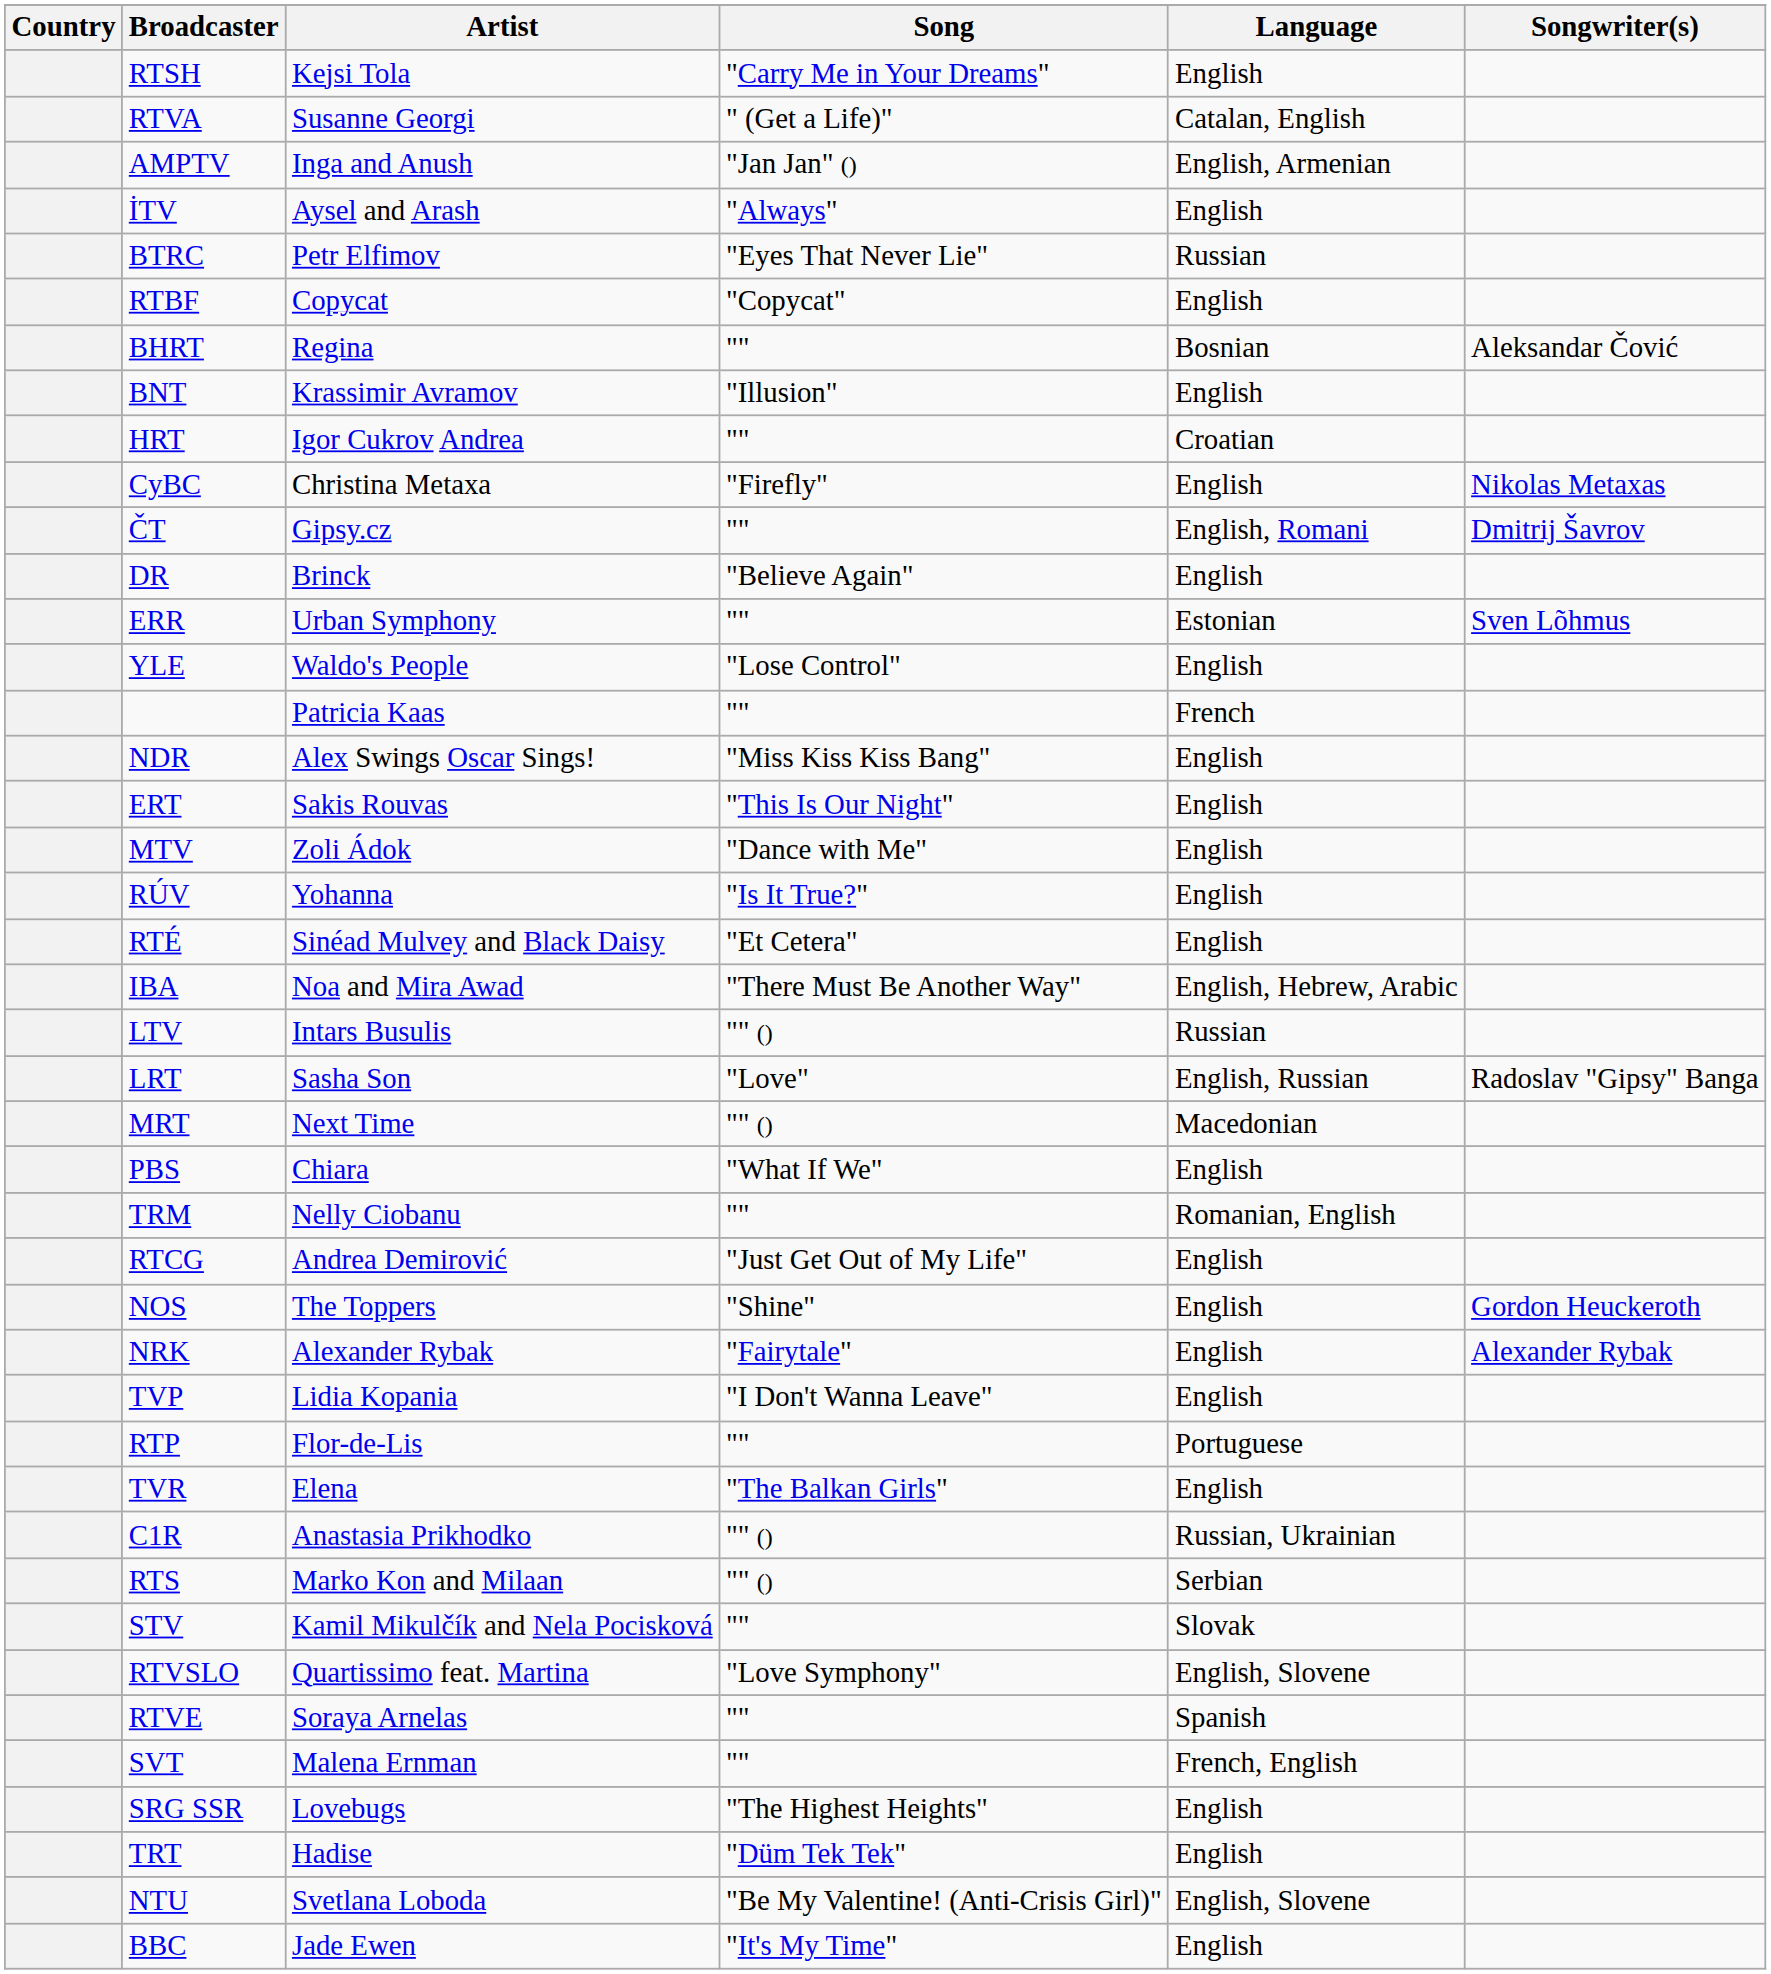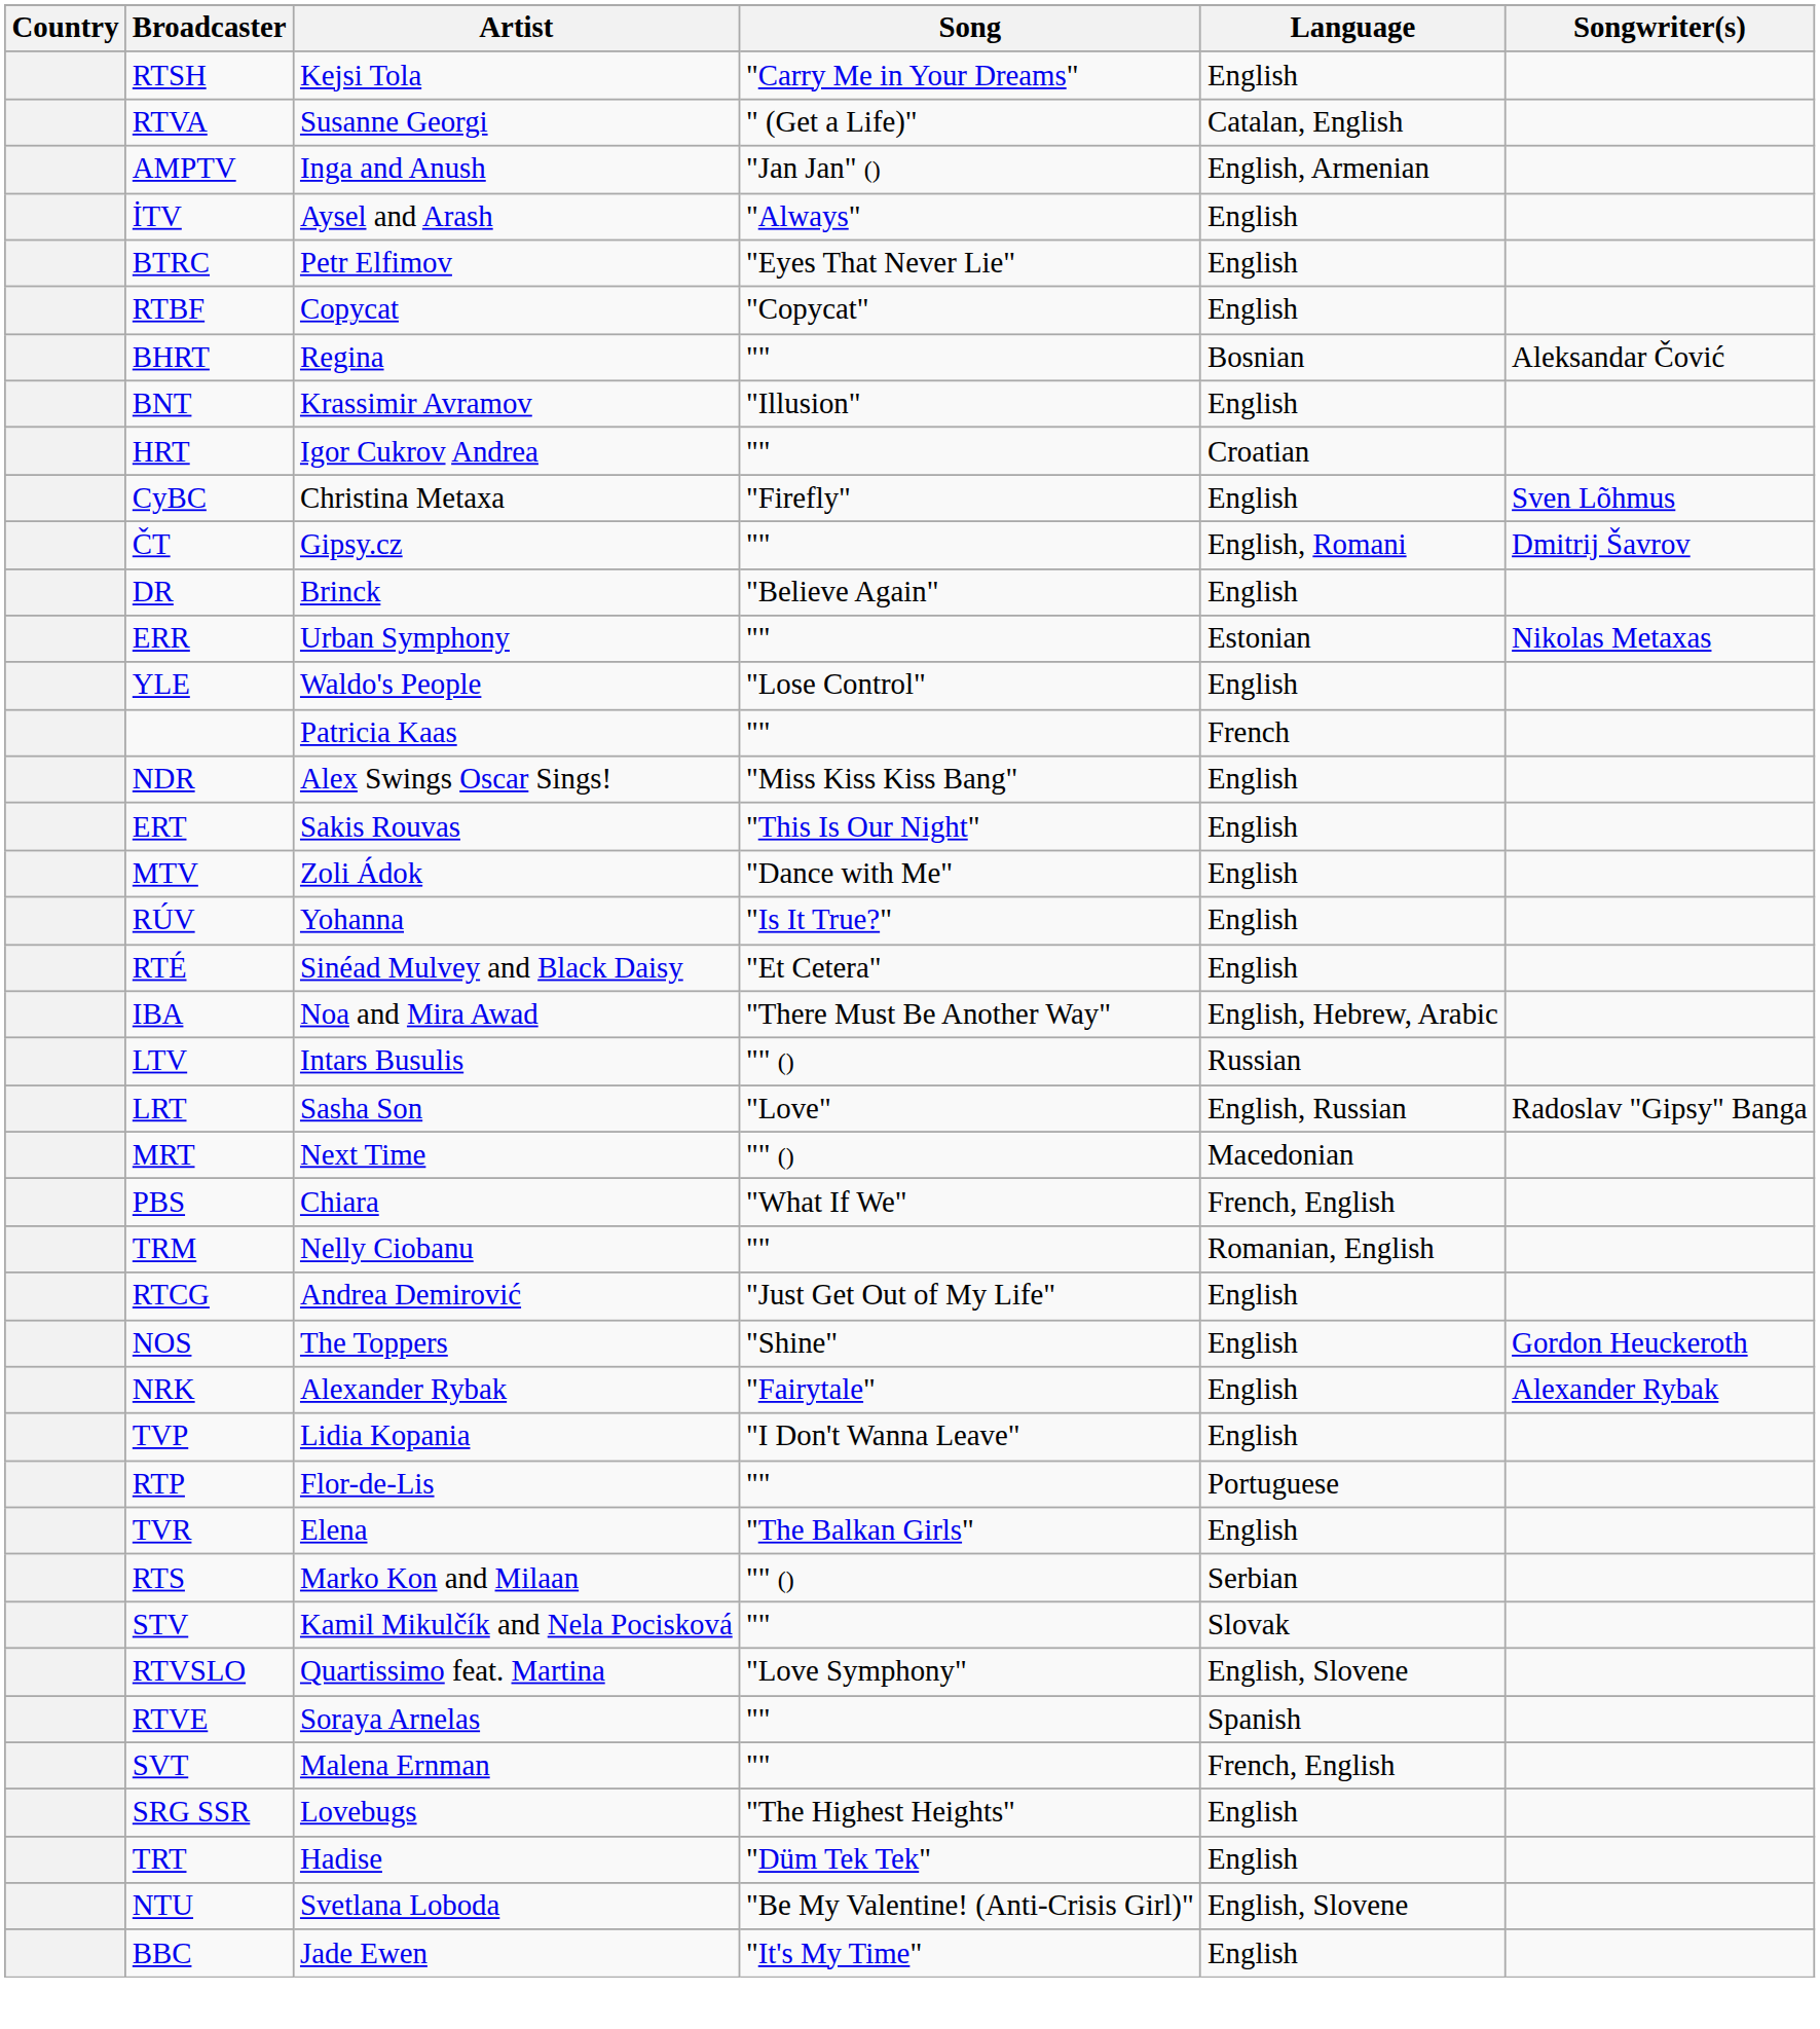 <table class="wikitable plainrowheaders">
 <tr>
 </tr>
 <tr>
 <th scope="col">Country</th>
 <th scope="col">Broadcaster</th>
 <th scope="col">Artist</th>
 <th scope="col">Song</th>
 <th scope="col">Language</th>
 <th scope="col">Songwriter(s)</th>
 </tr>
 <tr>
 <th scope="row"></th>
 <td><a href='#'>RTSH</a></td>
 <td><a href='#'>Kejsi Tola</a></td>
 <td>"<a href='#'>Carry Me in Your Dreams</a>"</td>
 <td>English</td>
 <td></td>
 </tr>
 <tr>
 <th scope="row"></th>
 <td><a href='#'>RTVA</a></td>
 <td><a href='#'>Susanne Georgi</a></td>
 <td>" (Get a Life)"</td>
 <td>Catalan, English</td>
 <td></td>
 </tr>
 <tr>
 <th scope="row"></th>
 <td><a href='#'>AMPTV</a></td>
 <td><a href='#'>Inga and Anush</a></td>
 <td>"Jan Jan" <small>()</small></td>
 <td>English, Armenian</td>
 <td></td>
 </tr>
 <tr>
 <th scope="row"></th>
 <td><a href='#'>İTV</a></td>
 <td><a href='#'>Aysel</a> and <a href='#'>Arash</a></td>
 <td>"<a href='#'>Always</a>"</td>
 <td>English</td>
 <td></td>
 </tr>
 <tr>
 <th scope="row"></th>
 <td><a href='#'>BTRC</a></td>
 <td><a href='#'>Petr Elfimov</a></td>
 <td>"Eyes That Never Lie"</td>
-<td>Russian</td>
+<td>English</td>
 <td></td>
 </tr>
 <tr>
 <th scope="row"></th>
 <td><a href='#'>RTBF</a></td>
 <td><a href='#'>Copycat</a></td>
 <td>"Copycat"</td>
 <td>English</td>
 <td></td>
 </tr>
 <tr>
 <th scope="row"></th>
 <td><a href='#'>BHRT</a></td>
 <td><a href='#'>Regina</a></td>
 <td>""</td>
 <td>Bosnian</td>
 <td>Aleksandar Čović</td>
 </tr>
 <tr>
 <th scope="row"></th>
 <td><a href='#'>BNT</a></td>
 <td><a href='#'>Krassimir Avramov</a></td>
 <td>"Illusion"</td>
 <td>English</td>
 <td></td>
 </tr>
 <tr>
 <th scope="row"></th>
 <td><a href='#'>HRT</a></td>
 <td><a href='#'>Igor Cukrov</a>  <a href='#'>Andrea</a></td>
 <td>""</td>
 <td>Croatian</td>
 <td></td>
 </tr>
 <tr>
 <th scope="row"></th>
 <td><a href='#'>CyBC</a></td>
 <td>Christina Metaxa</td>
 <td>"Firefly"</td>
 <td>English</td>
-<td><a href='#'>Nikolas Metaxas</a></td>
+<td><a href='#'>Sven Lõhmus</a></td>
 </tr>
 <tr>
 <th scope="row"></th>
 <td><a href='#'>ČT</a></td>
 <td><a href='#'>Gipsy.cz</a></td>
 <td>""</td>
 <td>English, <a href='#'>Romani</a></td>
 <td><a href='#'>Dmitrij Šavrov</a></td>
 </tr>
 <tr>
 <th scope="row"></th>
 <td><a href='#'>DR</a></td>
 <td><a href='#'>Brinck</a></td>
 <td>"Believe Again"</td>
 <td>English</td>
 <td></td>
 </tr>
 <tr>
 <th scope="row"></th>
 <td><a href='#'>ERR</a></td>
 <td><a href='#'>Urban Symphony</a></td>
 <td>""</td>
 <td>Estonian</td>
-<td><a href='#'>Sven Lõhmus</a></td>
+<td><a href='#'>Nikolas Metaxas</a></td>
 </tr>
 <tr>
 <th scope="row"></th>
 <td><a href='#'>YLE</a></td>
 <td><a href='#'>Waldo's People</a></td>
 <td>"Lose Control"</td>
 <td>English</td>
 <td></td>
 </tr>
 <tr>
 <th scope="row"></th>
 <td></td>
 <td><a href='#'>Patricia Kaas</a></td>
 <td>""</td>
 <td>French</td>
 <td></td>
 </tr>
 <tr>
 <th scope="row"></th>
 <td><a href='#'>NDR</a></td>
 <td><a href='#'>Alex</a> Swings <a href='#'>Oscar</a> Sings!</td>
 <td>"Miss Kiss Kiss Bang"</td>
 <td>English</td>
 <td></td>
 </tr>
 <tr>
 <th scope="row"></th>
 <td><a href='#'>ERT</a></td>
 <td><a href='#'>Sakis Rouvas</a></td>
 <td>"<a href='#'>This Is Our Night</a>"</td>
 <td>English</td>
 <td></td>
 </tr>
 <tr>
 <th scope="row"></th>
 <td><a href='#'>MTV</a></td>
 <td><a href='#'>Zoli Ádok</a></td>
 <td>"Dance with Me"</td>
 <td>English</td>
 <td></td>
 </tr>
 <tr>
 <th scope="row"></th>
 <td><a href='#'>RÚV</a></td>
 <td><a href='#'>Yohanna</a></td>
 <td>"<a href='#'>Is It True?</a>"</td>
 <td>English</td>
 <td></td>
 </tr>
 <tr>
 <th scope="row"></th>
 <td><a href='#'>RTÉ</a></td>
 <td><a href='#'>Sinéad Mulvey</a> and <a href='#'>Black Daisy</a></td>
 <td>"Et Cetera"</td>
 <td>English</td>
 <td></td>
 </tr>
 <tr>
 <th scope="row"></th>
 <td><a href='#'>IBA</a></td>
 <td><a href='#'>Noa</a> and <a href='#'>Mira Awad</a></td>
 <td>"There Must Be Another Way"</td>
 <td>English, Hebrew, Arabic</td>
 <td></td>
 </tr>
 <tr>
 <th scope="row"></th>
 <td><a href='#'>LTV</a></td>
 <td><a href='#'>Intars Busulis</a></td>
 <td>"" <small>()</small></td>
 <td>Russian</td>
 <td></td>
 </tr>
 <tr>
 <th scope="row"></th>
 <td><a href='#'>LRT</a></td>
 <td><a href='#'>Sasha Son</a></td>
 <td>"Love"</td>
 <td>English, Russian</td>
 <td>Radoslav "Gipsy" Banga</td>
 </tr>
 <tr>
 <th scope="row"></th>
 <td><a href='#'>MRT</a></td>
 <td><a href='#'>Next Time</a></td>
 <td>"" <small>()</small></td>
 <td>Macedonian</td>
 <td></td>
 </tr>
 <tr>
 <th scope="row"></th>
 <td><a href='#'>PBS</a></td>
 <td><a href='#'>Chiara</a></td>
 <td>"What If We"</td>
-<td>English</td>
+<td>French, English</td>
 <td></td>
 </tr>
 <tr>
 <th scope="row"></th>
 <td><a href='#'>TRM</a></td>
 <td><a href='#'>Nelly Ciobanu</a></td>
 <td>""</td>
 <td>Romanian, English</td>
 <td></td>
 </tr>
 <tr>
 <th scope="row"></th>
 <td><a href='#'>RTCG</a></td>
 <td><a href='#'>Andrea Demirović</a></td>
 <td>"Just Get Out of My Life"</td>
 <td>English</td>
 <td></td>
 </tr>
 <tr>
 <th scope="row"></th>
 <td><a href='#'>NOS</a></td>
 <td><a href='#'>The Toppers</a></td>
 <td>"Shine"</td>
 <td>English</td>
 <td><a href='#'>Gordon Heuckeroth</a></td>
 </tr>
 <tr>
 <th scope="row"></th>
 <td><a href='#'>NRK</a></td>
 <td><a href='#'>Alexander Rybak</a></td>
 <td>"<a href='#'>Fairytale</a>"</td>
 <td>English</td>
 <td><a href='#'>Alexander Rybak</a></td>
 </tr>
 <tr>
 <th scope="row"></th>
 <td><a href='#'>TVP</a></td>
 <td><a href='#'>Lidia Kopania</a></td>
 <td>"I Don't Wanna Leave"</td>
 <td>English</td>
 <td></td>
 </tr>
 <tr>
 <th scope="row"></th>
 <td><a href='#'>RTP</a></td>
 <td><a href='#'>Flor-de-Lis</a></td>
 <td>""</td>
 <td>Portuguese</td>
 <td></td>
 </tr>
 <tr>
 <th scope="row"></th>
 <td><a href='#'>TVR</a></td>
 <td><a href='#'>Elena</a></td>
 <td>"<a href='#'>The Balkan Girls</a>"</td>
 <td>English</td>
-<td></td>
-</tr>
-<tr>
-<th scope="row"></th>
-<td><a href='#'>C1R</a></td>
-<td><a href='#'>Anastasia Prikhodko</a></td>
-<td>"" <small>()</small></td>
-<td>Russian, Ukrainian</td>
 <td></td>
 </tr>
 <tr>
 <th scope="row"></th>
 <td><a href='#'>RTS</a></td>
 <td><a href='#'>Marko Kon</a> and <a href='#'>Milaan</a></td>
 <td>"" <small>()</small></td>
 <td>Serbian</td>
 <td></td>
 </tr>
 <tr>
 <th scope="row"></th>
 <td><a href='#'>STV</a></td>
 <td><a href='#'>Kamil Mikulčík</a> and <a href='#'>Nela Pocisková</a></td>
 <td>""</td>
 <td>Slovak</td>
 <td></td>
 </tr>
 <tr>
 <th scope="row"></th>
 <td><a href='#'>RTVSLO</a></td>
 <td><a href='#'>Quartissimo</a> feat. <a href='#'>Martina</a></td>
 <td>"Love Symphony"</td>
 <td>English, Slovene</td>
 <td></td>
 </tr>
 <tr>
 <th scope="row"></th>
 <td><a href='#'>RTVE</a></td>
 <td><a href='#'>Soraya Arnelas</a></td>
 <td>""</td>
 <td>Spanish</td>
 <td></td>
 </tr>
 <tr>
 <th scope="row"></th>
 <td><a href='#'>SVT</a></td>
 <td><a href='#'>Malena Ernman</a></td>
 <td>""</td>
 <td>French, English</td>
 <td></td>
 </tr>
 <tr>
 <th scope="row"></th>
 <td><a href='#'>SRG SSR</a></td>
 <td><a href='#'>Lovebugs</a></td>
 <td>"The Highest Heights"</td>
 <td>English</td>
 <td></td>
 </tr>
 <tr>
 <th scope="row"></th>
 <td><a href='#'>TRT</a></td>
 <td><a href='#'>Hadise</a></td>
 <td>"<a href='#'>Düm Tek Tek</a>"</td>
 <td>English</td>
 <td></td>
 </tr>
 <tr>
 <th scope="row"></th>
 <td><a href='#'>NTU</a></td>
 <td><a href='#'>Svetlana Loboda</a></td>
 <td>"Be My Valentine! (Anti-Crisis Girl)"</td>
 <td>English, Slovene</td>
 <td></td>
 </tr>
 <tr>
 <th scope="row"></th>
 <td><a href='#'>BBC</a></td>
 <td><a href='#'>Jade Ewen</a></td>
 <td>"<a href='#'>It's My Time</a>"</td>
 <td>English</td>
 <td></td>
 </tr>
 </table>
